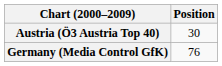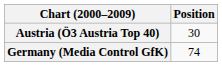 <table class="wikitable sortable plainrowheaders" style="text-align:center">
 <tr>
 <th scope="col">Chart (2000–2009)</th>
 <th scope="col">Position</th>
 </tr>
 <tr>
 <th scope="row">Austria (Ö3 Austria Top 40)</th>
 <td>30</td>
 </tr>
 <tr>
 <th scope="row">Germany (Media Control GfK)</th>
-<td>76</td>
+<td>74</td>
 </tr>
 </table>
